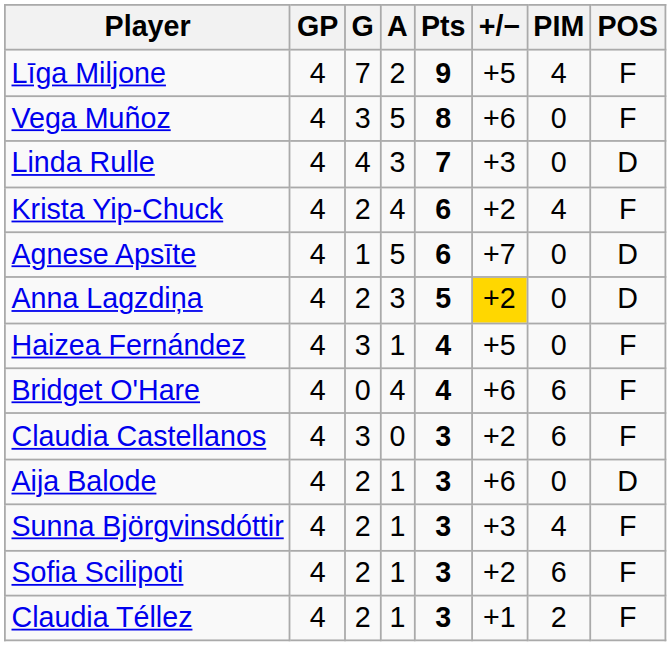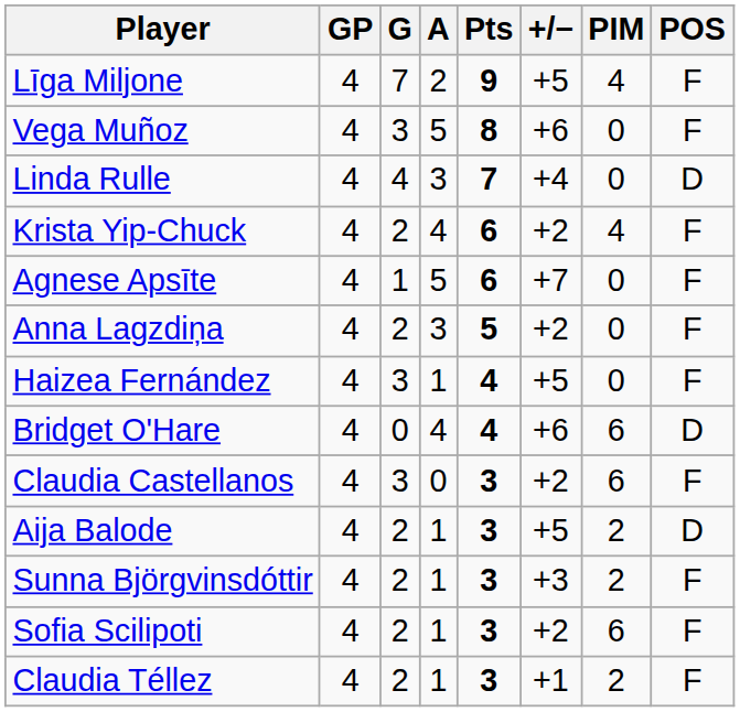 <table class="wikitable sortable" style="text-align:center;">
 <tr>
 <th>Player</th>
 <th>GP</th>
 <th>G</th>
 <th>A</th>
 <th>Pts</th>
 <th>+/−</th>
 <th>PIM</th>
 <th>POS</th>
 </tr>
 <tr>
 <td style="text-align:left;"> <a href='#'>Līga Miljone</a></td>
 <td>4</td>
 <td>7</td>
 <td>2</td>
 <td><strong>9</strong></td>
 <td>+5</td>
 <td>4</td>
 <td>F</td>
 </tr>
 <tr>
 <td style="text-align:left;"> <a href='#'>Vega Muñoz</a></td>
 <td>4</td>
 <td>3</td>
 <td>5</td>
 <td><strong>8</strong></td>
 <td>+6</td>
 <td>0</td>
 <td>F</td>
 </tr>
 <tr>
 <td style="text-align:left;"> <a href='#'>Linda Rulle</a></td>
 <td>4</td>
 <td>4</td>
 <td>3</td>
 <td><strong>7</strong></td>
-<td>+3</td>
+<td>+4</td>
 <td>0</td>
 <td>D</td>
 </tr>
 <tr>
 <td style="text-align:left;"> <a href='#'>Krista Yip-Chuck</a></td>
 <td>4</td>
 <td>2</td>
 <td>4</td>
 <td><strong>6</strong></td>
 <td>+2</td>
 <td>4</td>
 <td>F</td>
 </tr>
 <tr>
 <td style="text-align:left;"> <a href='#'>Agnese Apsīte</a></td>
 <td>4</td>
 <td>1</td>
 <td>5</td>
 <td><strong>6</strong></td>
 <td>+7</td>
 <td>0</td>
-<td>D</td>
+<td>F</td>
 </tr>
 <tr>
 <td style="text-align:left;"> <a href='#'>Anna Lagzdiņa</a></td>
 <td>4</td>
 <td>2</td>
 <td>3</td>
 <td><strong>5</strong></td>
-<td style="background: gold;">+2</td>
+<td>+2</td>
 <td>0</td>
-<td>D</td>
+<td>F</td>
 </tr>
 <tr>
 <td style="text-align:left;"> <a href='#'>Haizea Fernández</a></td>
 <td>4</td>
 <td>3</td>
 <td>1</td>
 <td><strong>4</strong></td>
 <td>+5</td>
 <td>0</td>
 <td>F</td>
 </tr>
 <tr>
 <td style="text-align:left;"> <a href='#'>Bridget O'Hare</a></td>
 <td>4</td>
 <td>0</td>
 <td>4</td>
 <td><strong>4</strong></td>
 <td>+6</td>
 <td>6</td>
-<td>F</td>
+<td>D</td>
 </tr>
 <tr>
 <td style="text-align:left;"> <a href='#'>Claudia Castellanos</a></td>
 <td>4</td>
 <td>3</td>
 <td>0</td>
 <td><strong>3</strong></td>
 <td>+2</td>
 <td>6</td>
 <td>F</td>
 </tr>
 <tr>
 <td style="text-align:left;"> <a href='#'>Aija Balode</a></td>
 <td>4</td>
 <td>2</td>
 <td>1</td>
 <td><strong>3</strong></td>
-<td>+6</td>
-<td>0</td>
+<td>+5</td>
+<td>2</td>
 <td>D</td>
 </tr>
 <tr>
 <td style="text-align:left;"> <a href='#'>Sunna Björgvinsdóttir</a></td>
 <td>4</td>
 <td>2</td>
 <td>1</td>
 <td><strong>3</strong></td>
 <td>+3</td>
-<td>4</td>
+<td>2</td>
 <td>F</td>
 </tr>
 <tr>
 <td style="text-align:left;"> <a href='#'>Sofia Scilipoti</a></td>
 <td>4</td>
 <td>2</td>
 <td>1</td>
 <td><strong>3</strong></td>
 <td>+2</td>
 <td>6</td>
 <td>F</td>
 </tr>
 <tr>
 <td style="text-align:left;"> <a href='#'>Claudia Téllez</a></td>
 <td>4</td>
 <td>2</td>
 <td>1</td>
 <td><strong>3</strong></td>
 <td>+1</td>
 <td>2</td>
 <td>F</td>
 </tr>
 </table>
